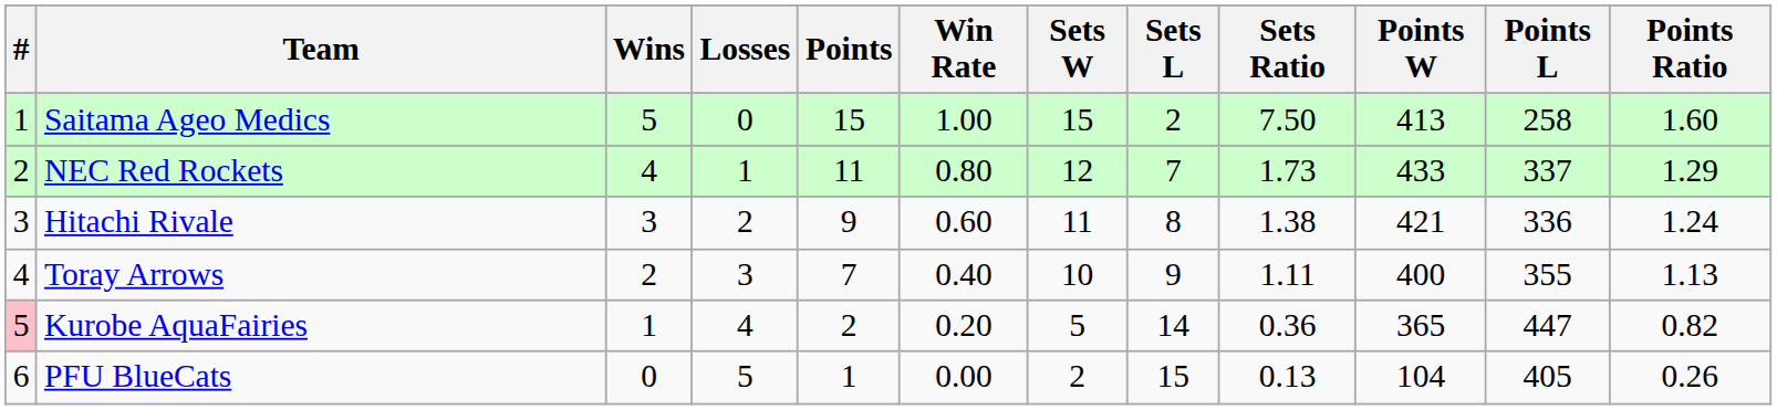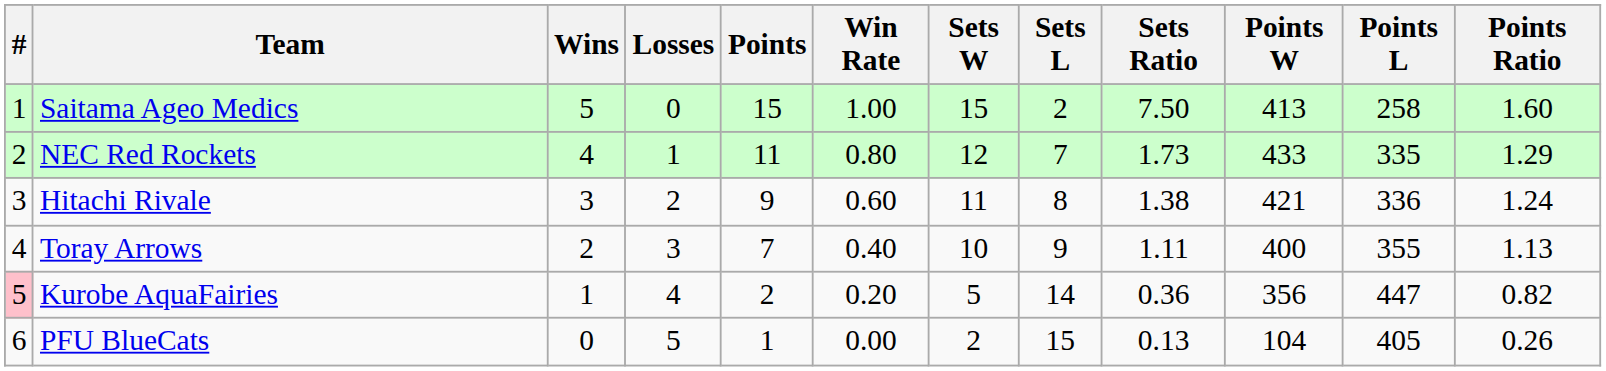 <table class="wikitable" style="text-align: center;">
 <tr>
 <th>#</th>
 <th>Team</th>
 <th>Wins</th>
 <th>Losses</th>
 <th>Points</th>
 <th>Win Rate</th>
 <th>Sets W</th>
 <th>Sets L</th>
 <th>Sets Ratio</th>
 <th>Points W</th>
 <th>Points L</th>
 <th>Points Ratio</th>
 </tr>
 <tr style="background-color:#CCFFCC">
 <td>1</td>
 <td style="width: 17em; text-align: left;"><a href='#'>Saitama Ageo Medics</a></td>
 <td>5</td>
 <td>0</td>
 <td>15</td>
 <td>1.00</td>
 <td>15</td>
 <td>2</td>
 <td>7.50</td>
 <td>413</td>
 <td>258</td>
 <td>1.60</td>
 </tr>
 <tr style="background-color:#CCFFCC">
 <td>2</td>
 <td style="width: 17em; text-align: left;"><a href='#'>NEC Red Rockets</a></td>
 <td>4</td>
 <td>1</td>
 <td>11</td>
 <td>0.80</td>
 <td>12</td>
 <td>7</td>
 <td>1.73</td>
 <td>433</td>
-<td>337</td>
+<td>335</td>
 <td>1.29</td>
 </tr>
 <tr>
 <td>3</td>
 <td style="width: 17em; text-align: left;"><a href='#'>Hitachi Rivale</a></td>
 <td>3</td>
 <td>2</td>
 <td>9</td>
 <td>0.60</td>
 <td>11</td>
 <td>8</td>
 <td>1.38</td>
 <td>421</td>
 <td>336</td>
 <td>1.24</td>
 </tr>
 <tr>
 <td>4</td>
 <td style="width: 17em; text-align: left;"><a href='#'>Toray Arrows</a></td>
 <td>2</td>
 <td>3</td>
 <td>7</td>
 <td>0.40</td>
 <td>10</td>
 <td>9</td>
 <td>1.11</td>
 <td>400</td>
 <td>355</td>
 <td>1.13</td>
 </tr>
 <tr>
 <td style="background: pink;">5</td>
 <td style="width: 17em; text-align: left;"><a href='#'>Kurobe AquaFairies</a></td>
 <td>1</td>
 <td>4</td>
 <td>2</td>
 <td>0.20</td>
 <td>5</td>
 <td>14</td>
 <td>0.36</td>
-<td>365</td>
+<td>356</td>
 <td>447</td>
 <td>0.82</td>
 </tr>
 <tr>
 <td>6</td>
 <td style="width: 17em; text-align: left;"><a href='#'>PFU BlueCats</a></td>
 <td>0</td>
 <td>5</td>
 <td>1</td>
 <td>0.00</td>
 <td>2</td>
 <td>15</td>
 <td>0.13</td>
 <td>104</td>
 <td>405</td>
 <td>0.26</td>
 </tr>
 </table>
